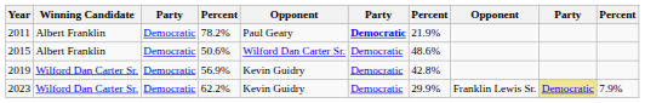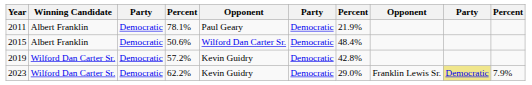 <table class="wikitable" style="margin:0.5em auto; font-size:95%;">
 <tr>
 <th>Year</th>
 <th>Winning Candidate</th>
 <th>Party</th>
 <th>Percent</th>
 <th>Opponent</th>
 <th>Party</th>
 <th>Percent</th>
 <th>Opponent</th>
 <th>Party</th>
 <th>Percent</th>
 </tr>
 <tr>
 <td>2011</td>
 <td>Albert Franklin</td>
 <td><a href='#'>Democratic</a></td>
-<td>78.2%</td>
+<td>78.1%</td>
 <td>Paul Geary</td>
-<td><strong><a href='#'>Democratic</a></strong></td>
+<td><a href='#'>Democratic</a></td>
 <td>21.9%</td>
 <td></td>
 <td></td>
 <td></td>
 </tr>
 <tr>
 <td>2015</td>
 <td>Albert Franklin</td>
 <td><a href='#'>Democratic</a></td>
 <td>50.6%</td>
 <td><a href='#'>Wilford Dan Carter Sr.</a></td>
 <td><a href='#'>Democratic</a></td>
-<td>48.6%</td>
+<td>48.4%</td>
 <td></td>
 <td></td>
 <td></td>
 </tr>
 <tr>
 <td>2019</td>
 <td><a href='#'>Wilford Dan Carter Sr.</a></td>
 <td><a href='#'>Democratic</a></td>
-<td>56.9%</td>
+<td>57.2%</td>
 <td>Kevin Guidry</td>
 <td><a href='#'>Democratic</a></td>
 <td>42.8%</td>
 <td></td>
 <td></td>
 <td></td>
 </tr>
 <tr>
 <td>2023</td>
 <td><a href='#'>Wilford Dan Carter Sr.</a></td>
 <td><a href='#'>Democratic</a></td>
 <td>62.2%</td>
 <td>Kevin Guidry</td>
 <td><a href='#'>Democratic</a></td>
-<td>29.9%</td>
+<td>29.0%</td>
 <td>Franklin Lewis Sr.</td>
 <td style="background: khaki;"><a href='#'>Democratic</a></td>
 <td>7.9%</td>
 </tr>
 </table>
